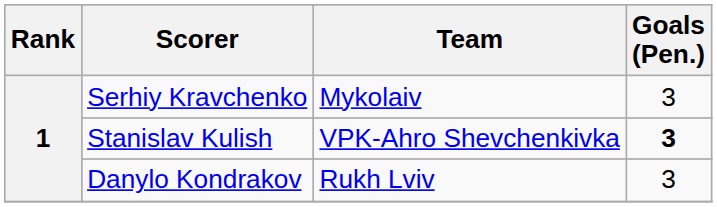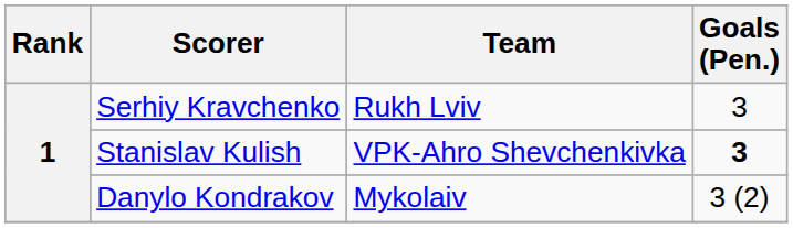 <table class="wikitable">
 <tr>
 <th>Rank</th>
 <th>Scorer</th>
 <th>Team</th>
 <th>Goals<br>(Pen.)</th>
 </tr>
 <tr>
 <th align=center rowspan=3>1</th>
 <td> <a href='#'>Serhiy Kravchenko</a></td>
-<td><a href='#'>Mykolaiv</a></td>
+<td><a href='#'>Rukh Lviv</a></td>
 <td align=center>3</td>
 </tr>
 <tr>
 <td> <a href='#'>Stanislav Kulish</a></td>
 <td><a href='#'>VPK-Ahro Shevchenkivka</a></td>
 <td align=center><strong>3</strong></td>
 </tr>
 <tr>
 <td> <a href='#'>Danylo Kondrakov</a></td>
-<td><a href='#'>Rukh Lviv</a></td>
-<td align=center>3</td>
+<td><a href='#'>Mykolaiv</a></td>
+<td align=center>3 (2)</td>
 </tr>
 <tr>
 </tr>
 </table>
